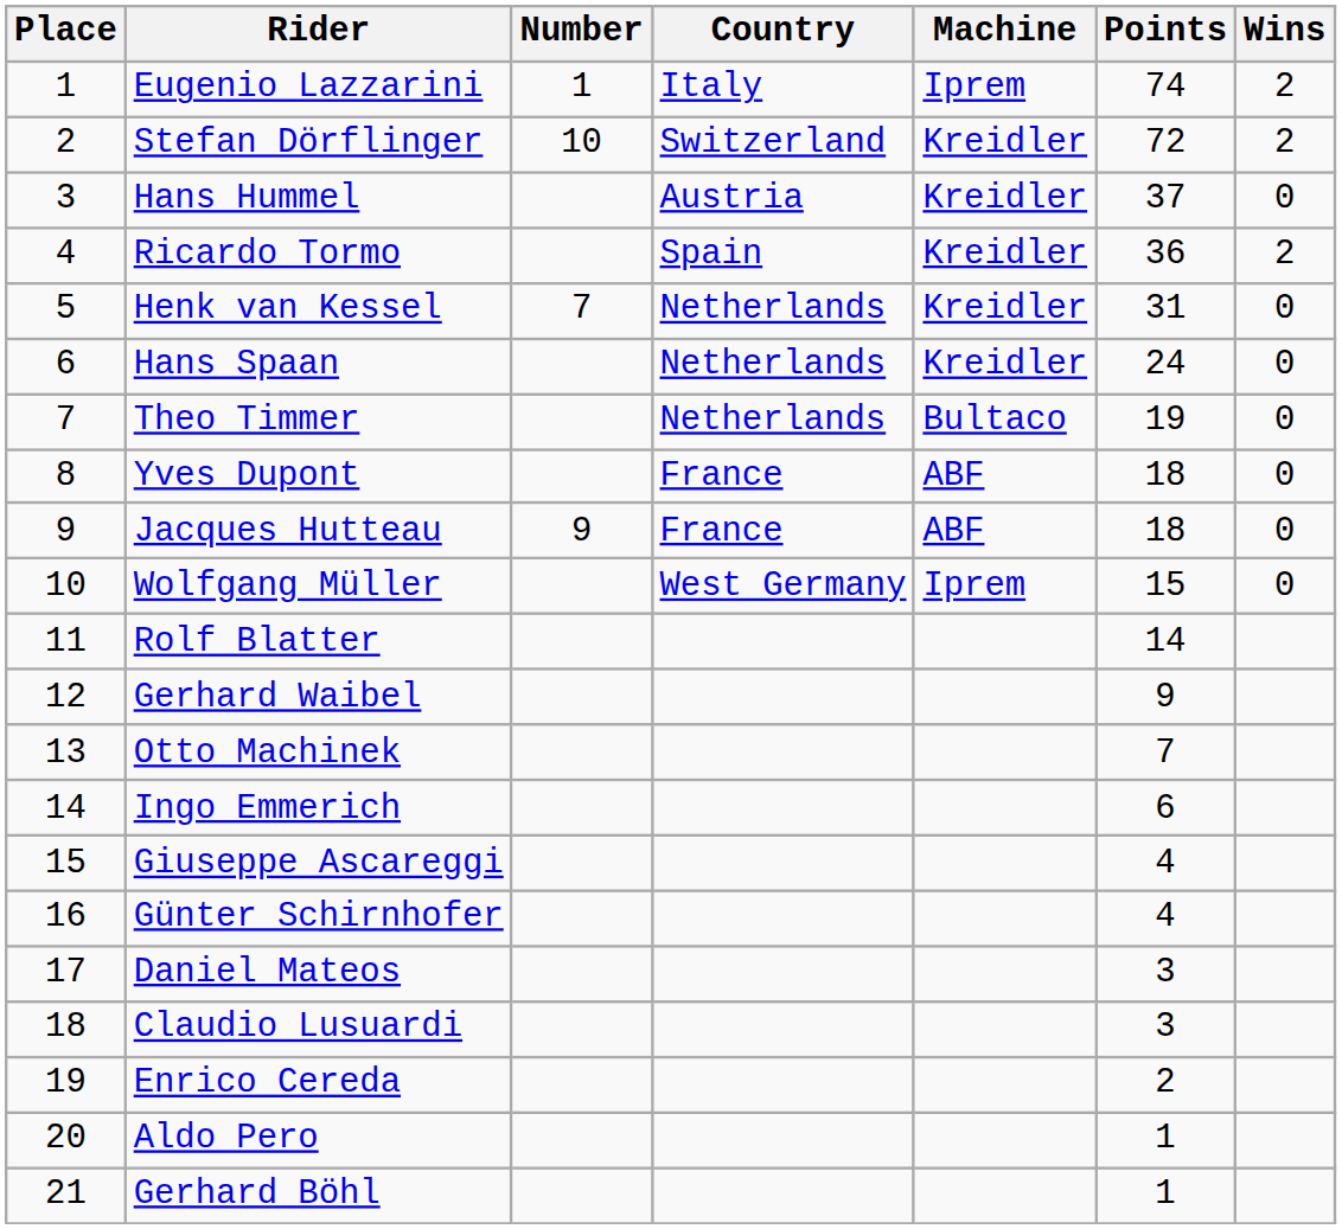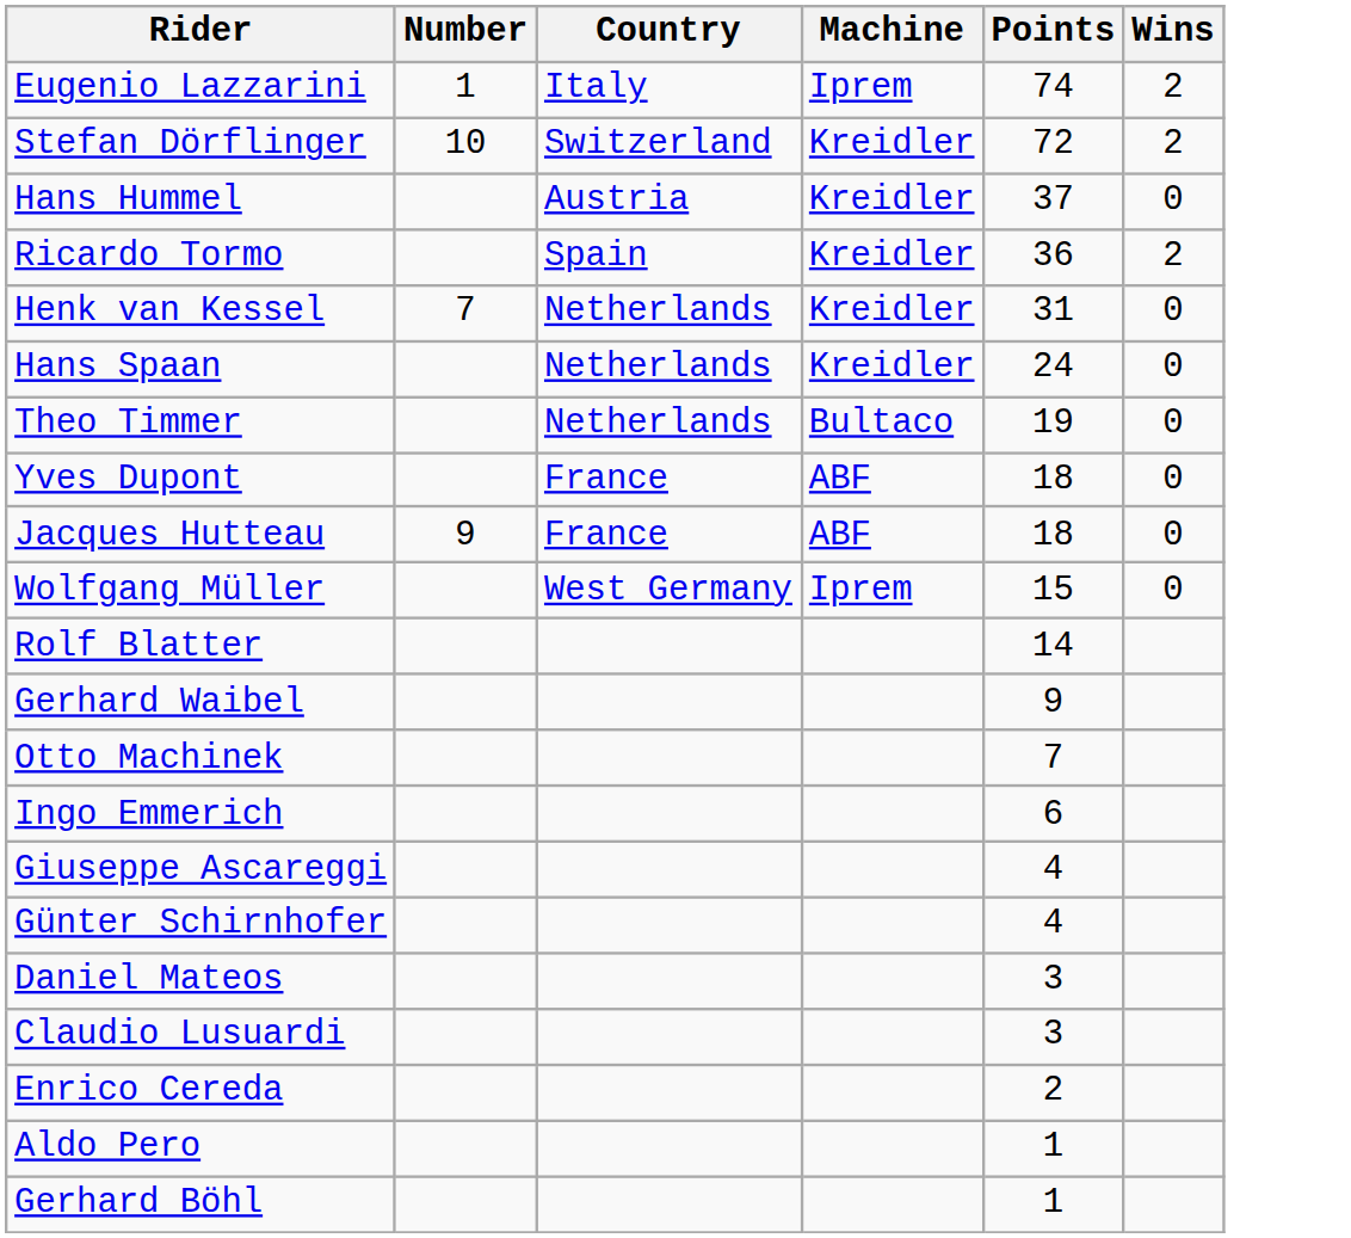 <table class="wikitable" style="font-size: 95%;">
 <tr>
-<th>Place</th>
 <th>Rider</th>
 <th>Number</th>
 <th>Country</th>
 <th>Machine</th>
 <th>Points</th>
 <th>Wins</th>
 </tr>
 <tr>
-<td style="text-align:center;">1</td>
 <td> <a href='#'>Eugenio Lazzarini</a></td>
 <td style="text-align:center;">1</td>
 <td><a href='#'>Italy</a></td>
 <td><a href='#'>Iprem</a></td>
 <td style="text-align:center;">74</td>
 <td style="text-align:center;">2</td>
 </tr>
 <tr>
-<td style="text-align:center;">2</td>
 <td> <a href='#'>Stefan Dörflinger</a></td>
 <td style="text-align:center;">10</td>
 <td><a href='#'>Switzerland</a></td>
 <td><a href='#'>Kreidler</a></td>
 <td style="text-align:center;">72</td>
 <td style="text-align:center;">2</td>
 </tr>
 <tr>
-<td style="text-align:center;">3</td>
 <td> <a href='#'>Hans Hummel</a></td>
 <td></td>
 <td><a href='#'>Austria</a></td>
 <td><a href='#'>Kreidler</a></td>
 <td style="text-align:center;">37</td>
 <td style="text-align:center;">0</td>
 </tr>
 <tr>
-<td style="text-align:center;">4</td>
 <td> <a href='#'>Ricardo Tormo</a></td>
 <td></td>
 <td><a href='#'>Spain</a></td>
 <td><a href='#'>Kreidler</a></td>
 <td style="text-align:center;">36</td>
 <td style="text-align:center;">2</td>
 </tr>
 <tr>
-<td style="text-align:center;">5</td>
 <td> <a href='#'>Henk van Kessel</a></td>
 <td style="text-align:center;">7</td>
 <td><a href='#'>Netherlands</a></td>
 <td><a href='#'>Kreidler</a></td>
 <td style="text-align:center;">31</td>
 <td style="text-align:center;">0</td>
 </tr>
 <tr>
-<td style="text-align:center;">6</td>
 <td> <a href='#'>Hans Spaan</a></td>
 <td></td>
 <td><a href='#'>Netherlands</a></td>
 <td><a href='#'>Kreidler</a></td>
 <td style="text-align:center;">24</td>
 <td style="text-align:center;">0</td>
 </tr>
 <tr>
-<td style="text-align:center;">7</td>
 <td> <a href='#'>Theo Timmer</a></td>
 <td></td>
 <td><a href='#'>Netherlands</a></td>
 <td><a href='#'>Bultaco</a></td>
 <td style="text-align:center;">19</td>
 <td style="text-align:center;">0</td>
 </tr>
 <tr>
-<td style="text-align:center;">8</td>
 <td> <a href='#'>Yves Dupont</a></td>
 <td></td>
 <td><a href='#'>France</a></td>
 <td><a href='#'>ABF</a></td>
 <td style="text-align:center;">18</td>
 <td style="text-align:center;">0</td>
 </tr>
 <tr>
-<td style="text-align:center;">9</td>
 <td> <a href='#'>Jacques Hutteau</a></td>
 <td style="text-align:center;">9</td>
 <td><a href='#'>France</a></td>
 <td><a href='#'>ABF</a></td>
 <td style="text-align:center;">18</td>
 <td style="text-align:center;">0</td>
 </tr>
 <tr>
-<td style="text-align:center;">10</td>
 <td> <a href='#'>Wolfgang Müller</a></td>
 <td></td>
 <td><a href='#'>West Germany</a></td>
 <td><a href='#'>Iprem</a></td>
 <td style="text-align:center;">15</td>
 <td style="text-align:center;">0</td>
 </tr>
 <tr>
-<td style="text-align:center;">11</td>
 <td> <a href='#'>Rolf Blatter</a></td>
 <td style="text-align:center;"></td>
 <td></td>
 <td></td>
 <td style="text-align:center;">14</td>
 <td style="text-align:center;"></td>
 </tr>
 <tr>
-<td style="text-align:center;">12</td>
 <td> <a href='#'>Gerhard Waibel</a></td>
 <td style="text-align:center;"></td>
 <td></td>
 <td></td>
 <td style="text-align:center;">9</td>
 <td style="text-align:center;"></td>
 </tr>
 <tr>
-<td style="text-align:center;">13</td>
 <td><a href='#'>Otto Machinek</a></td>
 <td style="text-align:center;"></td>
 <td></td>
 <td></td>
 <td style="text-align:center;">7</td>
 <td style="text-align:center;"></td>
 </tr>
 <tr>
-<td style="text-align:center;">14</td>
 <td> <a href='#'>Ingo Emmerich</a></td>
 <td style="text-align:center;"></td>
 <td></td>
 <td></td>
 <td style="text-align:center;">6</td>
 <td style="text-align:center;"></td>
 </tr>
 <tr>
-<td style="text-align:center;">15</td>
 <td> <a href='#'>Giuseppe Ascareggi</a></td>
 <td style="text-align:center;"></td>
 <td></td>
 <td></td>
 <td style="text-align:center;">4</td>
 <td style="text-align:center;"></td>
 </tr>
 <tr>
-<td style="text-align:center;">16</td>
 <td> <a href='#'>Günter Schirnhofer</a></td>
 <td style="text-align:center;"></td>
 <td></td>
 <td></td>
 <td style="text-align:center;">4</td>
 <td style="text-align:center;"></td>
 </tr>
 <tr>
-<td style="text-align:center;">17</td>
 <td> <a href='#'>Daniel Mateos</a></td>
 <td style="text-align:center;"></td>
 <td></td>
 <td></td>
 <td style="text-align:center;">3</td>
 <td style="text-align:center;"></td>
 </tr>
 <tr>
-<td style="text-align:center;">18</td>
 <td> <a href='#'>Claudio Lusuardi</a></td>
 <td style="text-align:center;"></td>
 <td></td>
 <td></td>
 <td style="text-align:center;">3</td>
 <td style="text-align:center;"></td>
 </tr>
 <tr>
-<td style="text-align:center;">19</td>
 <td> <a href='#'>Enrico Cereda</a></td>
 <td style="text-align:center;"></td>
 <td></td>
 <td></td>
 <td style="text-align:center;">2</td>
 <td style="text-align:center;"></td>
 </tr>
 <tr>
-<td style="text-align:center;">20</td>
 <td><a href='#'>Aldo Pero</a></td>
 <td style="text-align:center;"></td>
 <td></td>
 <td></td>
 <td style="text-align:center;">1</td>
 <td style="text-align:center;"></td>
 </tr>
 <tr>
-<td style="text-align:center;">21</td>
 <td><a href='#'>Gerhard Böhl</a></td>
 <td style="text-align:center;"></td>
 <td></td>
 <td></td>
 <td style="text-align:center;">1</td>
 <td style="text-align:center;"></td>
 </tr>
 </table>
